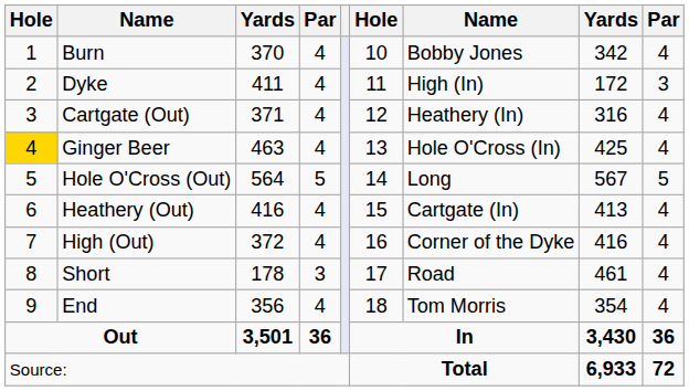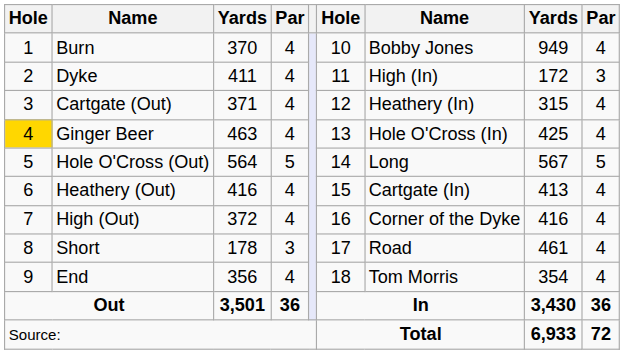 <table class=wikitable>
 <tr>
 <th>Hole</th>
 <th>Name</th>
 <th>Yards</th>
 <th>Par</th>
 <th></th>
 <th>Hole</th>
 <th>Name</th>
 <th>Yards</th>
 <th>Par</th>
 </tr>
 <tr>
 <td align=center>1</td>
 <td>Burn</td>
 <td align=center>370</td>
 <td align=center>4</td>
 <td style="background:#E6E8FA;" rowspan=10></td>
 <td align=center>10</td>
 <td>Bobby Jones</td>
-<td align=center>342</td>
+<td align=center>949</td>
 <td align=center>4</td>
 </tr>
 <tr>
 <td align=center>2</td>
 <td>Dyke</td>
 <td align=center>411</td>
 <td align=center>4</td>
 <td align=center>11</td>
 <td>High (In)</td>
 <td align=center>172</td>
 <td align=center>3</td>
 </tr>
 <tr>
 <td align=center>3</td>
 <td>Cartgate (Out)</td>
 <td align=center>371</td>
 <td align=center>4</td>
 <td align=center>12</td>
 <td>Heathery (In)</td>
-<td align=center>316</td>
+<td align=center>315</td>
 <td align=center>4</td>
 </tr>
 <tr>
 <td align=center style="background: gold;">4</td>
 <td>Ginger Beer</td>
 <td align=center>463</td>
 <td align=center>4</td>
 <td align=center>13</td>
 <td>Hole O'Cross (In)</td>
 <td align=center>425</td>
 <td align=center>4</td>
 </tr>
 <tr>
 <td align=center>5</td>
 <td>Hole O'Cross (Out)</td>
 <td align=center>564</td>
 <td align=center>5</td>
 <td align=center>14</td>
 <td>Long</td>
 <td align=center>567</td>
 <td align=center>5</td>
 </tr>
 <tr>
 <td align=center>6</td>
 <td>Heathery (Out)</td>
 <td align=center>416</td>
 <td align=center>4</td>
 <td align=center>15</td>
 <td>Cartgate (In)</td>
 <td align=center>413</td>
 <td align=center>4</td>
 </tr>
 <tr>
 <td align=center>7</td>
 <td>High (Out)</td>
 <td align=center>372</td>
 <td align=center>4</td>
 <td align=center>16</td>
 <td>Corner of the Dyke</td>
 <td align=center>416</td>
 <td align=center>4</td>
 </tr>
 <tr>
 <td align=center>8</td>
 <td>Short</td>
 <td align=center>178</td>
 <td align=center>3</td>
 <td align=center>17</td>
 <td>Road</td>
 <td align=center>461</td>
 <td align=center>4</td>
 </tr>
 <tr>
 <td align=center>9</td>
 <td>End</td>
 <td align=center>356</td>
 <td align=center>4</td>
 <td align=center>18</td>
 <td>Tom Morris</td>
 <td align=center>354</td>
 <td align=center>4</td>
 </tr>
 <tr>
 <td colspan=2 align=center><strong>Out</strong></td>
 <td align=center><strong>3,501</strong></td>
 <td align=center><strong>36</strong></td>
 <td colspan=2 align=center><strong>In</strong></td>
 <td align=center><strong>3,430</strong></td>
 <td align=center><strong>36</strong></td>
 </tr>
 <tr>
 <td colspan=5><small>Source:</small></td>
 <td colspan=2 align=center><strong>Total</strong></td>
 <td align=center><strong>6,933</strong></td>
 <td align=center><strong>72</strong></td>
 </tr>
 </table>
